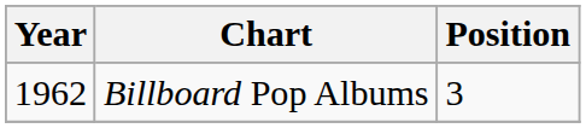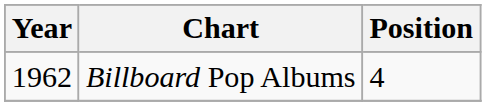 <table class="wikitable">
 <tr>
 <th>Year</th>
 <th>Chart</th>
 <th>Position</th>
 </tr>
 <tr>
 <td>1962</td>
 <td><em>Billboard</em> Pop Albums</td>
-<td>3</td>
+<td>4</td>
 </tr>
 <tr>
 </tr>
 </table>
